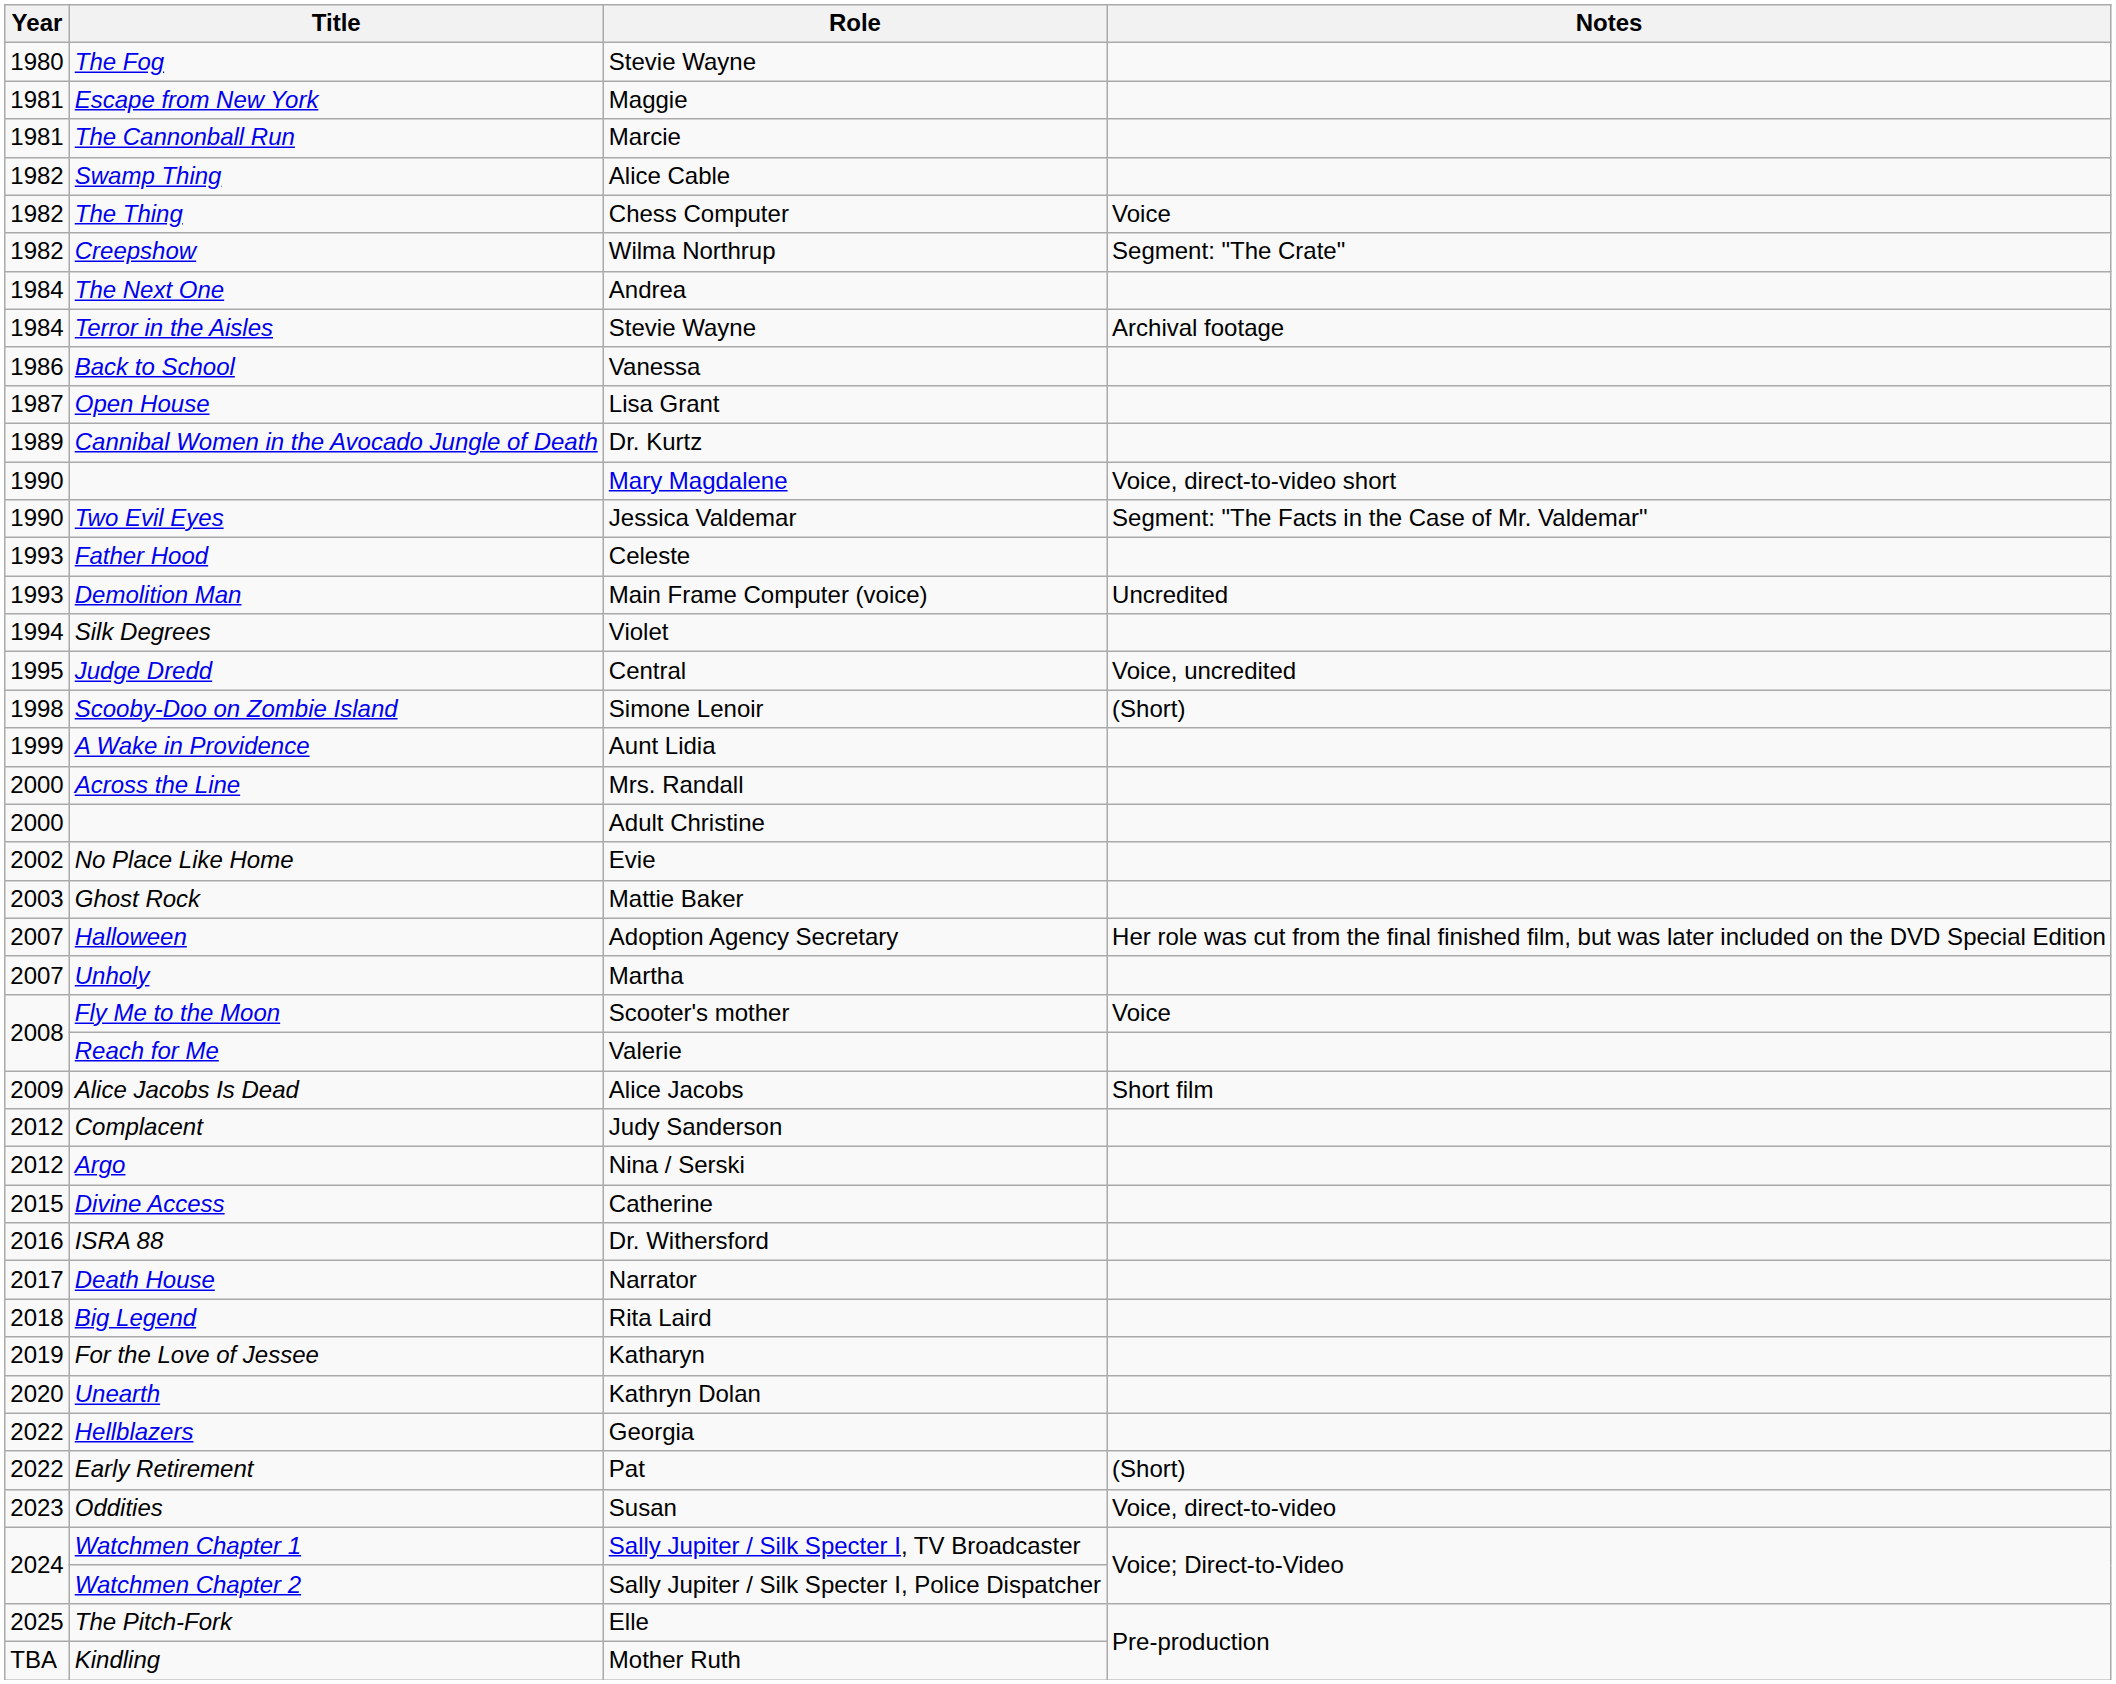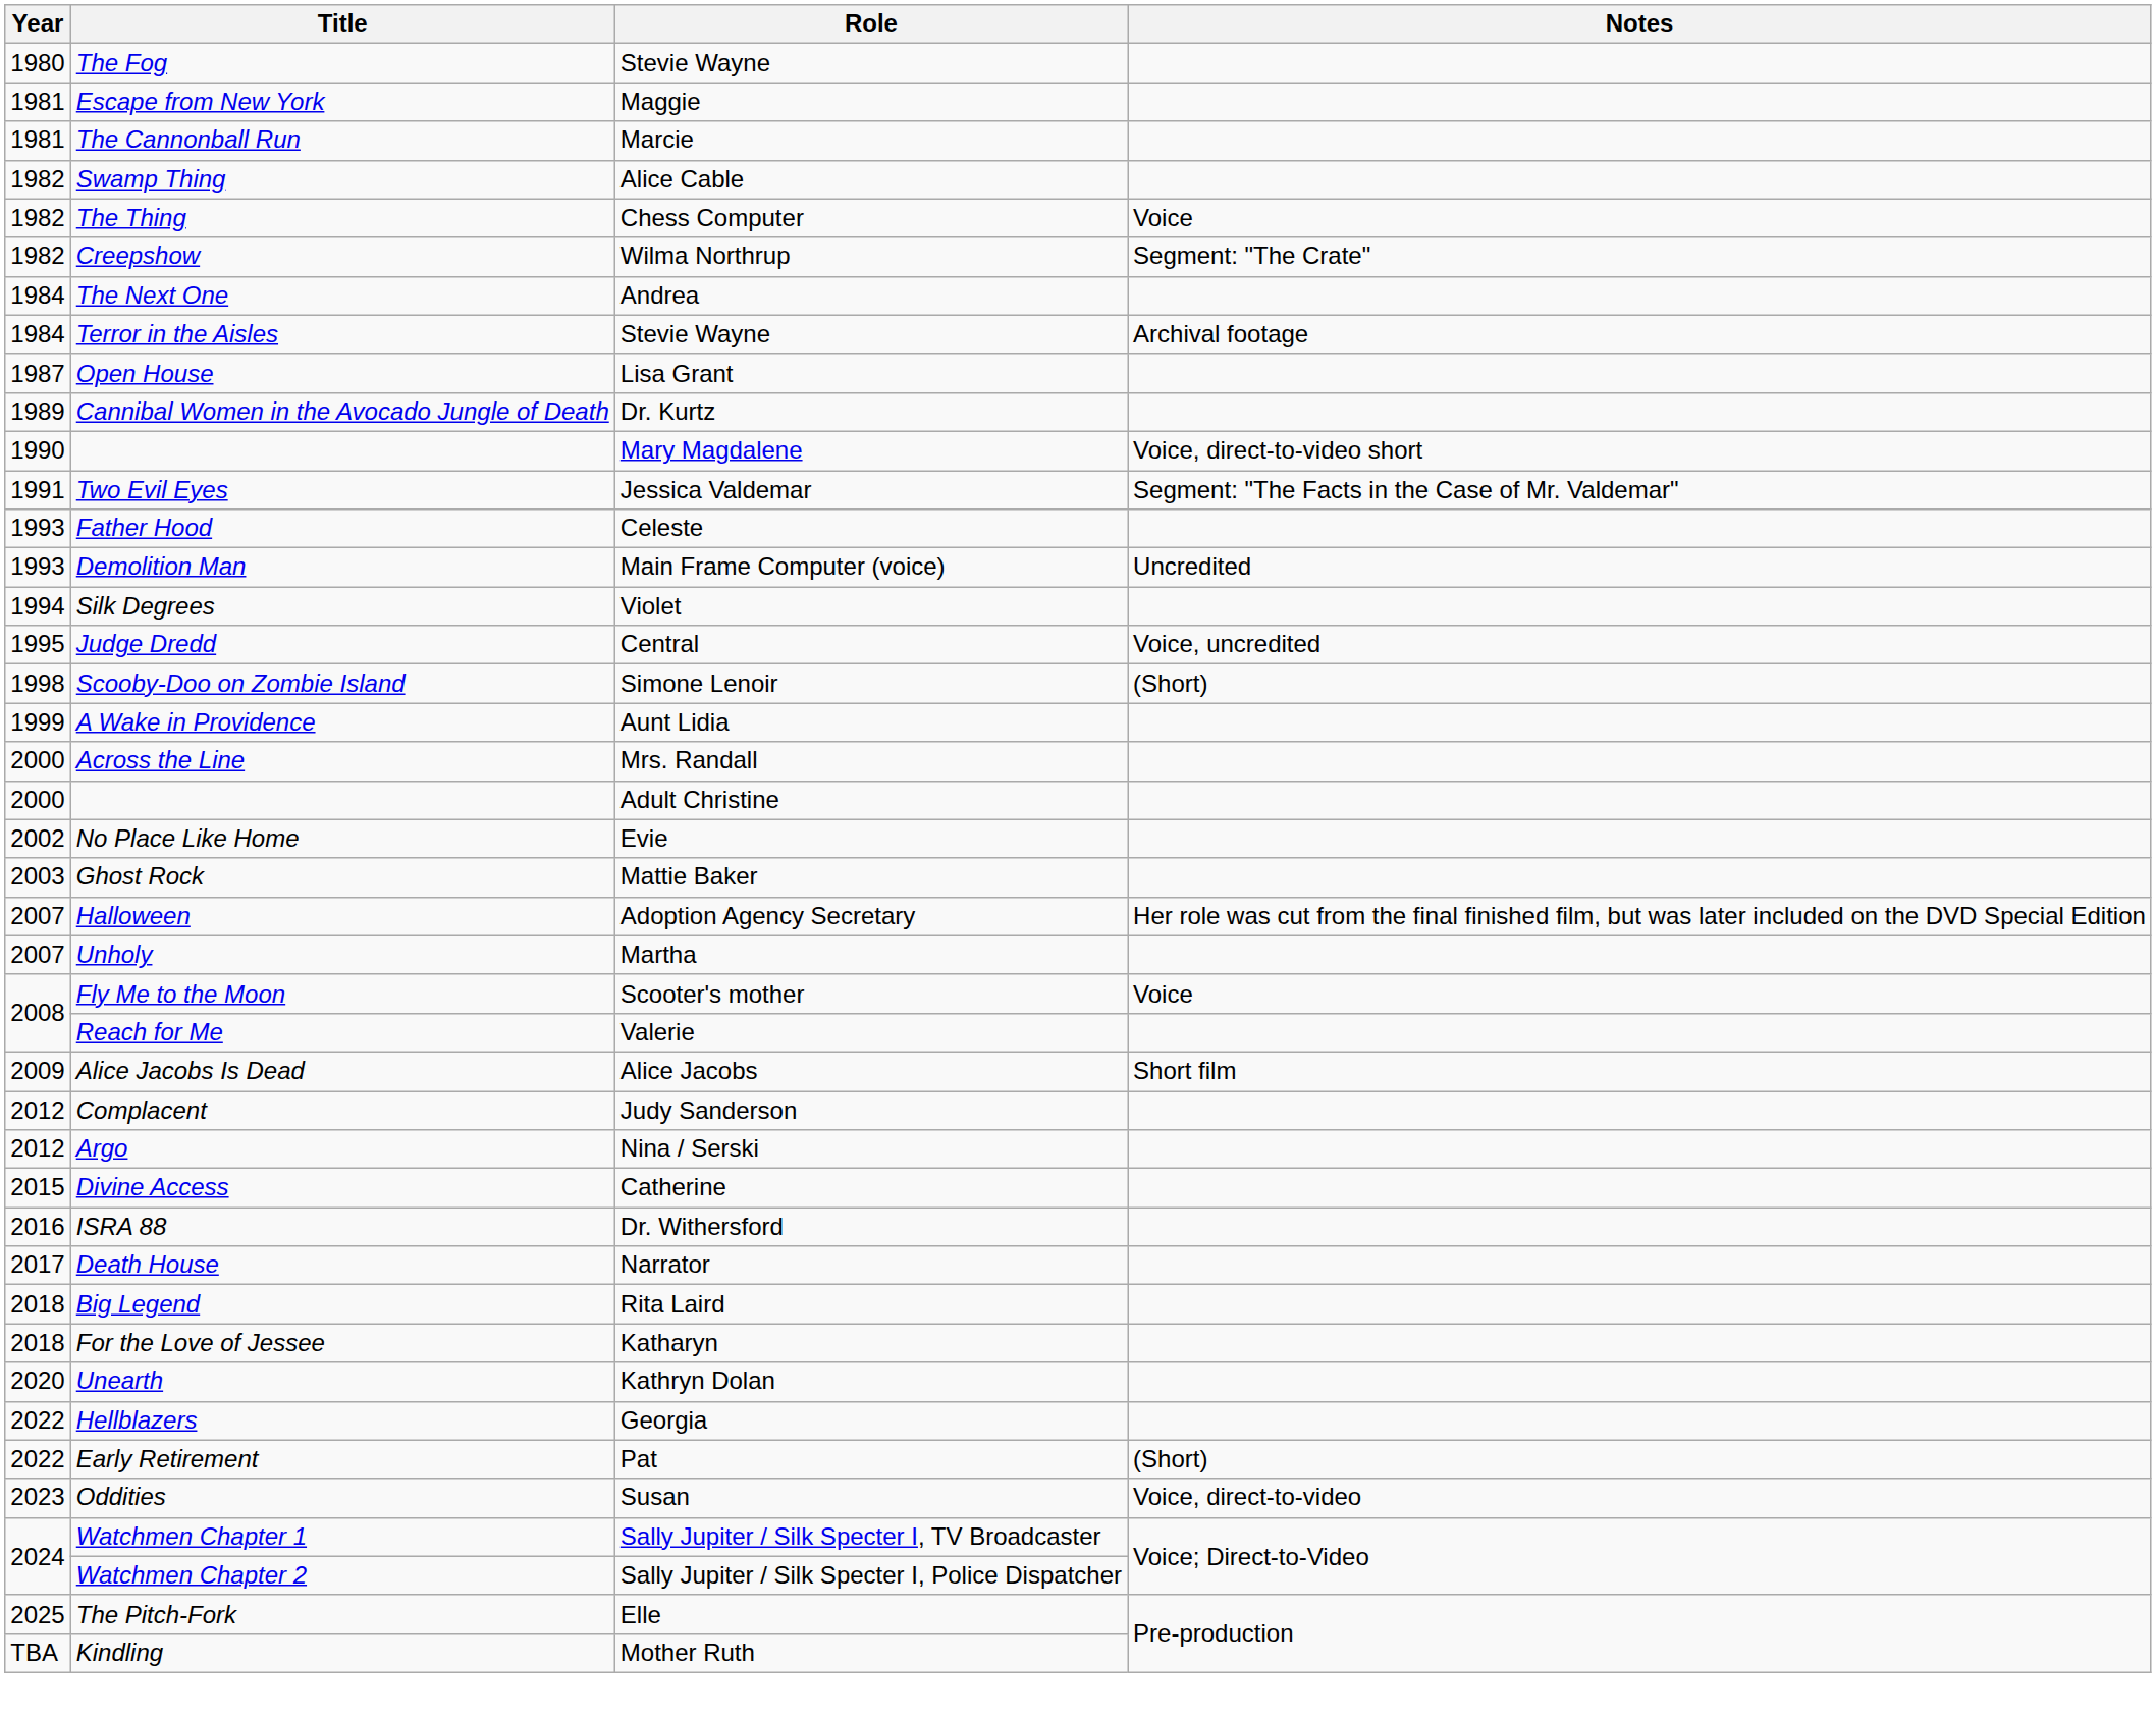 <table class="wikitable sortable">
 <tr>
 <th>Year</th>
 <th>Title</th>
 <th>Role</th>
 <th class="unsortable">Notes</th>
 </tr>
 <tr>
 <td>1980</td>
 <td data-sort-value="Fog, The"><em><a href='#'>The Fog</a></em></td>
 <td>Stevie Wayne</td>
 <td></td>
 </tr>
 <tr>
 <td>1981</td>
 <td><em><a href='#'>Escape from New York</a></em></td>
 <td>Maggie</td>
 <td></td>
 </tr>
 <tr>
 <td>1981</td>
 <td data-sort-value="Cannonball Run, The"><em><a href='#'>The Cannonball Run</a></em></td>
 <td>Marcie</td>
 <td></td>
 </tr>
 <tr>
 <td>1982</td>
 <td><em><a href='#'>Swamp Thing</a></em></td>
 <td>Alice Cable</td>
 <td></td>
 </tr>
 <tr>
 <td>1982</td>
 <td data-sort-value="Thing, The"><em><a href='#'>The Thing</a></em></td>
 <td>Chess Computer</td>
 <td>Voice</td>
 </tr>
 <tr>
 <td>1982</td>
 <td><em><a href='#'>Creepshow</a></em></td>
 <td>Wilma Northrup</td>
 <td>Segment: "The Crate"</td>
 </tr>
 <tr>
 <td>1984</td>
 <td data-sort-value="Next One, The"><em><a href='#'>The Next One</a></em></td>
 <td>Andrea</td>
 <td></td>
 </tr>
 <tr>
 <td>1984</td>
 <td><em><a href='#'>Terror in the Aisles</a></em></td>
 <td>Stevie Wayne</td>
 <td>Archival footage</td>
 </tr>
 <tr>
-<td>1986</td>
-<td><em><a href='#'>Back to School</a></em></td>
-<td>Vanessa</td>
-<td></td>
-</tr>
-<tr>
 <td>1987</td>
 <td><em><a href='#'>Open House</a></em></td>
 <td>Lisa Grant</td>
 <td></td>
 </tr>
 <tr>
 <td>1989</td>
 <td><em><a href='#'>Cannibal Women in the Avocado Jungle of Death</a></em></td>
 <td>Dr. Kurtz</td>
 <td></td>
 </tr>
 <tr>
 <td>1990</td>
 <td><em></em></td>
 <td><a href='#'>Mary Magdalene</a></td>
 <td>Voice, direct-to-video short</td>
 </tr>
 <tr>
-<td>1990</td>
+<td>1991</td>
 <td><em><a href='#'>Two Evil Eyes</a></em></td>
 <td>Jessica Valdemar</td>
 <td>Segment: "The Facts in the Case of Mr. Valdemar"</td>
 </tr>
 <tr>
 <td>1993</td>
 <td><em><a href='#'>Father Hood</a></em></td>
 <td>Celeste</td>
 <td></td>
 </tr>
 <tr>
 <td>1993</td>
 <td><em><a href='#'>Demolition Man</a></em></td>
 <td>Main Frame Computer (voice)</td>
 <td>Uncredited</td>
 </tr>
 <tr>
 <td>1994</td>
 <td><em>Silk Degrees</em></td>
 <td>Violet</td>
 <td></td>
 </tr>
 <tr>
 <td>1995</td>
 <td><em><a href='#'>Judge Dredd</a></em></td>
 <td>Central</td>
 <td>Voice, uncredited</td>
 </tr>
 <tr>
 <td>1998</td>
 <td><em><a href='#'>Scooby-Doo on Zombie Island</a></em></td>
 <td>Simone Lenoir</td>
 <td>(Short)</td>
 </tr>
 <tr>
 <td>1999</td>
 <td data-sort-value="Wake in Providence, A"><em><a href='#'>A Wake in Providence</a></em></td>
 <td>Aunt Lidia</td>
 <td></td>
 </tr>
 <tr>
 <td>2000</td>
 <td><em><a href='#'>Across the Line</a></em></td>
 <td>Mrs. Randall</td>
 <td></td>
 </tr>
 <tr>
 <td>2000</td>
 <td><em></em></td>
 <td>Adult Christine</td>
 <td></td>
 </tr>
 <tr>
 <td>2002</td>
 <td><em>No Place Like Home</em></td>
 <td>Evie</td>
 <td></td>
 </tr>
 <tr>
 <td>2003</td>
 <td><em>Ghost Rock</em></td>
 <td>Mattie Baker</td>
 <td></td>
 </tr>
 <tr>
 <td>2007</td>
 <td><em><a href='#'>Halloween</a></em></td>
 <td>Adoption Agency Secretary</td>
 <td>Her role was cut from the final finished film, but was later included on the DVD Special Edition</td>
 </tr>
 <tr>
 <td>2007</td>
 <td><em><a href='#'>Unholy</a></em></td>
 <td>Martha</td>
 <td></td>
 </tr>
 <tr>
 <td rowspan="2">2008</td>
 <td><em><a href='#'>Fly Me to the Moon</a></em></td>
 <td>Scooter's mother</td>
 <td>Voice</td>
 </tr>
 <tr>
 <td><em><a href='#'>Reach for Me</a></em></td>
 <td>Valerie</td>
 <td></td>
 </tr>
 <tr>
 <td>2009</td>
 <td><em>Alice Jacobs Is Dead</em></td>
 <td>Alice Jacobs</td>
 <td>Short film</td>
 </tr>
 <tr>
 <td>2012</td>
 <td><em>Complacent</em></td>
 <td>Judy Sanderson</td>
 <td></td>
 </tr>
 <tr>
 <td>2012</td>
 <td><em><a href='#'>Argo</a></em></td>
 <td>Nina / Serski</td>
 <td></td>
 </tr>
 <tr>
 <td>2015</td>
 <td><em><a href='#'>Divine Access</a></em></td>
 <td>Catherine</td>
 <td></td>
 </tr>
 <tr>
 <td>2016</td>
 <td><em>ISRA 88</em></td>
 <td>Dr. Withersford</td>
 <td></td>
 </tr>
 <tr>
 <td>2017</td>
 <td><em><a href='#'>Death House</a></em></td>
 <td>Narrator</td>
 <td></td>
 </tr>
 <tr>
 <td>2018</td>
 <td><em><a href='#'>Big Legend</a></em></td>
 <td>Rita Laird</td>
 <td></td>
 </tr>
 <tr>
-<td>2019</td>
+<td>2018</td>
 <td><em>For the Love of Jessee</em></td>
 <td>Katharyn</td>
 <td></td>
 </tr>
 <tr>
 <td>2020</td>
 <td><em><a href='#'>Unearth</a></em></td>
 <td>Kathryn Dolan</td>
 <td></td>
 </tr>
 <tr>
 <td>2022</td>
 <td><em><a href='#'>Hellblazers</a></em></td>
 <td>Georgia</td>
 <td></td>
 </tr>
 <tr>
 <td>2022</td>
 <td><em>Early Retirement</em></td>
 <td>Pat</td>
 <td>(Short)</td>
 </tr>
 <tr>
 <td>2023</td>
 <td><em>Oddities</em></td>
 <td>Susan</td>
 <td>Voice, direct-to-video</td>
 </tr>
 <tr>
 <td Rowspan="2">2024</td>
 <td><em><a href='#'>Watchmen Chapter 1</a></em></td>
 <td><a href='#'> Sally Jupiter / Silk Specter I</a>, TV Broadcaster</td>
 <td Rowspan="2">Voice; Direct-to-Video<br></td>
 </tr>
 <tr>
 <td><em><a href='#'>Watchmen Chapter 2</a></em></td>
 <td>Sally Jupiter / Silk Specter I, Police Dispatcher</td>
 </tr>
 <tr>
 <td>2025</td>
 <td data-sort-value="Pitch-Fork, The"><em>The Pitch-Fork</em></td>
 <td>Elle</td>
 <td Rowspan="2">Pre-production</td>
 </tr>
 <tr>
 <td>TBA</td>
 <td><em>Kindling</em></td>
 <td>Mother Ruth</td>
 </tr>
 </table>
